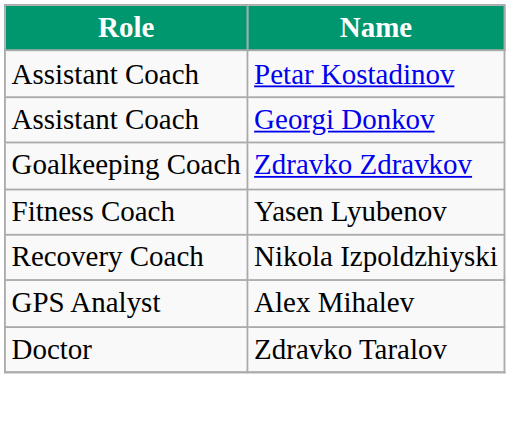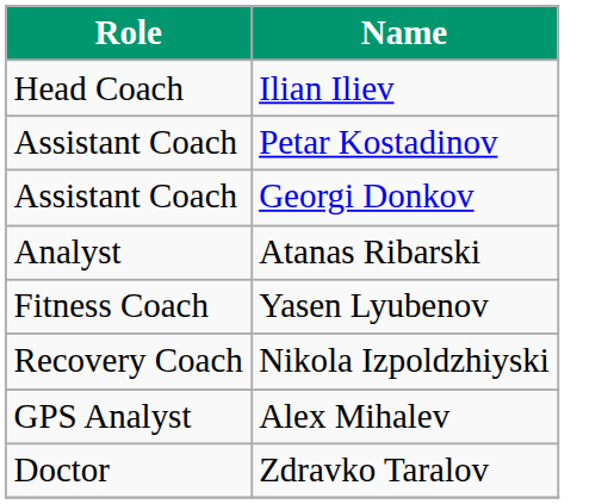 <table class="wikitable">
 <tr style="color:white;">
 <th style="background:#00966E; color:white;">Role</th>
 <th style="background:#00966E; color:white;">Name</th>
+</tr>
+<tr>
+<td>Head Coach</td>
+<td> <a href='#'>Ilian Iliev</a></td>
 </tr>
 <tr>
 <td>Assistant Coach</td>
 <td> <a href='#'>Petar Kostadinov</a></td>
 </tr>
 <tr>
 <td>Assistant Coach</td>
 <td> <a href='#'>Georgi Donkov</a></td>
 </tr>
 <tr>
-<td>Goalkeeping Coach</td>
-<td> <a href='#'>Zdravko Zdravkov</a></td>
+<td>Analyst</td>
+<td> Atanas Ribarski</td>
 </tr>
 <tr>
 <td>Fitness Coach</td>
 <td> Yasen Lyubenov</td>
 </tr>
 <tr>
 <td>Recovery Coach</td>
 <td> Nikola Izpoldzhiyski</td>
 </tr>
 <tr>
 <td>GPS Analyst</td>
 <td> Alex Mihalev</td>
 </tr>
 <tr>
 <td>Doctor</td>
 <td> Zdravko Taralov</td>
 </tr>
 <tr>
 </tr>
 </table>
